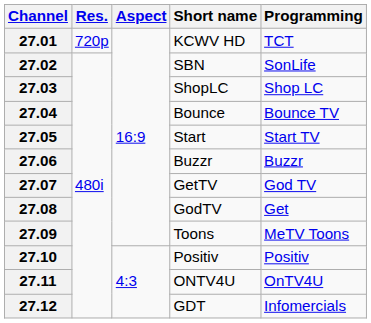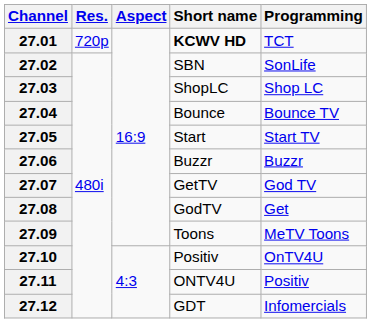 <table class="wikitable">
 <tr>
 <th scope = "col"><a href='#'>Channel</a></th>
 <th scope = "col"><a href='#'>Res.</a></th>
 <th scope = "col"><a href='#'>Aspect</a></th>
 <th scope = "col">Short name</th>
 <th scope = "col">Programming</th>
 </tr>
 <tr>
 <th scope = "row">27.01</th>
 <td><a href='#'>720p</a></td>
 <td rowspan=9><a href='#'>16:9</a></td>
-<td>KCWV HD</td>
+<td><strong>KCWV HD</strong></td>
 <td><a href='#'>TCT</a></td>
 </tr>
 <tr>
 <th scope = "row">27.02</th>
 <td rowspan=11><a href='#'>480i</a></td>
 <td>SBN</td>
 <td><a href='#'>SonLife</a></td>
 </tr>
 <tr>
 <th scope = "row">27.03</th>
 <td>ShopLC</td>
 <td><a href='#'>Shop LC</a></td>
 </tr>
 <tr>
 <th scope = "row">27.04</th>
 <td>Bounce</td>
 <td><a href='#'>Bounce TV</a></td>
 </tr>
 <tr>
 <th scope = "row">27.05</th>
 <td>Start</td>
 <td><a href='#'>Start TV</a></td>
 </tr>
 <tr>
 <th scope = "row">27.06</th>
 <td>Buzzr</td>
 <td><a href='#'>Buzzr</a></td>
 </tr>
 <tr>
 <th scope = "row">27.07</th>
 <td>GetTV</td>
 <td><a href='#'>God TV</a></td>
 </tr>
 <tr>
 <th scope = "row">27.08</th>
 <td>GodTV</td>
 <td><a href='#'>Get</a></td>
 </tr>
 <tr>
 <th scope = "row">27.09</th>
 <td>Toons</td>
 <td><a href='#'>MeTV Toons</a></td>
 </tr>
 <tr>
 <th scope = "row">27.10</th>
 <td rowspan=3><a href='#'>4:3</a></td>
 <td>Positiv</td>
-<td><a href='#'>Positiv</a></td>
+<td><a href='#'>OnTV4U</a></td>
 </tr>
 <tr>
 <th scope = "row">27.11</th>
 <td>ONTV4U</td>
-<td><a href='#'>OnTV4U</a></td>
+<td><a href='#'>Positiv</a></td>
 </tr>
 <tr>
 <th scope = "row">27.12</th>
 <td>GDT</td>
 <td><a href='#'>Infomercials</a></td>
 </tr>
 </table>
